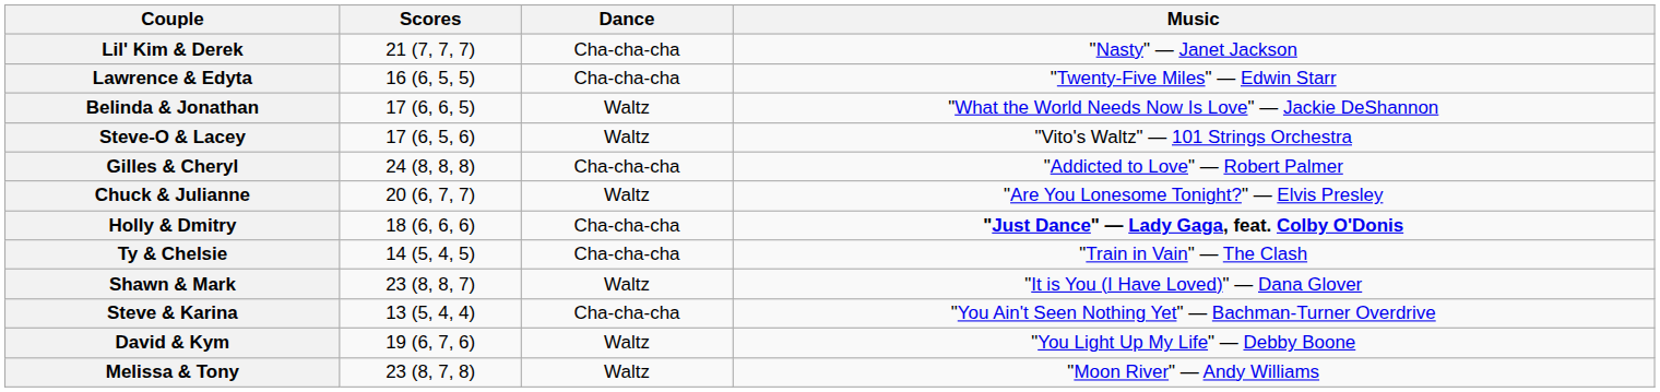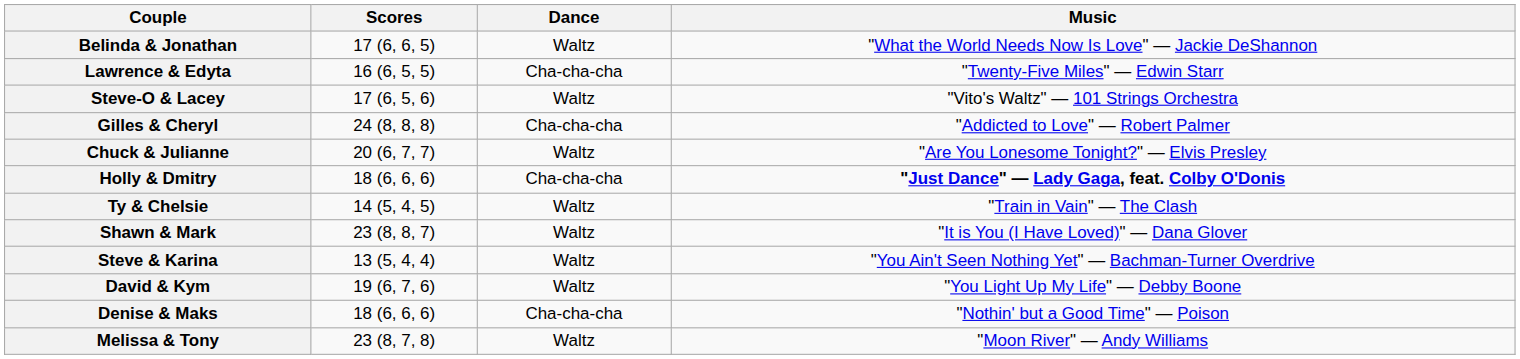 <table class="wikitable sortable" style="text-align:center; width:90%">
 <tr>
 <th scope="col">Couple</th>
 <th scope="col">Scores</th>
 <th scope="col" class="unsortable">Dance</th>
 <th scope="col" class="unsortable">Music</th>
 </tr>
 <tr>
-<th scope="row">Lil' Kim & Derek</th>
-<td>21 (7, 7, 7)</td>
-<td>Cha-cha-cha</td>
-<td>"<a href='#'>Nasty</a>" — <a href='#'>Janet Jackson</a></td>
+<th scope="row">Belinda & Jonathan</th>
+<td>17 (6, 6, 5)</td>
+<td>Waltz</td>
+<td>"<a href='#'>What the World Needs Now Is Love</a>" — <a href='#'>Jackie DeShannon</a></td>
 </tr>
 <tr>
 <th scope="row">Lawrence & Edyta</th>
 <td>16 (6, 5, 5)</td>
 <td>Cha-cha-cha</td>
 <td>"<a href='#'>Twenty-Five Miles</a>" — <a href='#'>Edwin Starr</a></td>
-</tr>
-<tr>
-<th scope="row">Belinda & Jonathan</th>
-<td>17 (6, 6, 5)</td>
-<td>Waltz</td>
-<td>"<a href='#'>What the World Needs Now Is Love</a>" — <a href='#'>Jackie DeShannon</a></td>
 </tr>
 <tr>
 <th scope="row">Steve-O & Lacey</th>
 <td>17 (6, 5, 6)</td>
 <td>Waltz</td>
 <td>"Vito's Waltz" — <a href='#'>101 Strings Orchestra</a></td>
 </tr>
 <tr>
 <th scope="row">Gilles & Cheryl</th>
 <td>24 (8, 8, 8)</td>
 <td>Cha-cha-cha</td>
 <td>"<a href='#'>Addicted to Love</a>" — <a href='#'>Robert Palmer</a></td>
 </tr>
 <tr>
 <th scope="row">Chuck & Julianne</th>
 <td>20 (6, 7, 7)</td>
 <td>Waltz</td>
 <td>"<a href='#'>Are You Lonesome Tonight?</a>" — <a href='#'>Elvis Presley</a></td>
 </tr>
 <tr>
 <th scope="row">Holly & Dmitry</th>
 <td>18 (6, 6, 6)</td>
 <td>Cha-cha-cha</td>
 <td><strong>"<a href='#'>Just Dance</a>" — <a href='#'>Lady Gaga</a>, feat. <a href='#'>Colby O'Donis</a></strong></td>
 </tr>
 <tr>
 <th scope="row">Ty & Chelsie</th>
 <td>14 (5, 4, 5)</td>
-<td>Cha-cha-cha</td>
+<td>Waltz</td>
 <td>"<a href='#'>Train in Vain</a>" — <a href='#'>The Clash</a></td>
 </tr>
 <tr>
 <th scope="row">Shawn & Mark</th>
 <td>23 (8, 8, 7)</td>
 <td>Waltz</td>
 <td>"<a href='#'>It is You (I Have Loved)</a>" — <a href='#'>Dana Glover</a></td>
 </tr>
 <tr>
 <th scope="row">Steve & Karina</th>
 <td>13 (5, 4, 4)</td>
-<td>Cha-cha-cha</td>
+<td>Waltz</td>
 <td>"<a href='#'>You Ain't Seen Nothing Yet</a>" — <a href='#'>Bachman-Turner Overdrive</a></td>
 </tr>
 <tr>
 <th scope="row">David & Kym</th>
 <td>19 (6, 7, 6)</td>
 <td>Waltz</td>
 <td>"<a href='#'>You Light Up My Life</a>" — <a href='#'>Debby Boone</a></td>
 </tr>
 <tr>
+<th scope="row">Denise & Maks</th>
+<td>18 (6, 6, 6)</td>
+<td>Cha-cha-cha</td>
+<td>"<a href='#'>Nothin' but a Good Time</a>" — <a href='#'>Poison</a></td>
+</tr>
+<tr>
 <th scope="row">Melissa & Tony</th>
 <td>23 (8, 7, 8)</td>
 <td>Waltz</td>
 <td>"<a href='#'>Moon River</a>" — <a href='#'>Andy Williams</a></td>
 </tr>
 </table>
